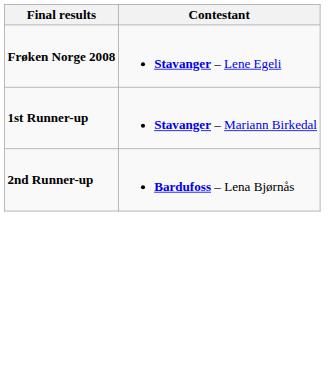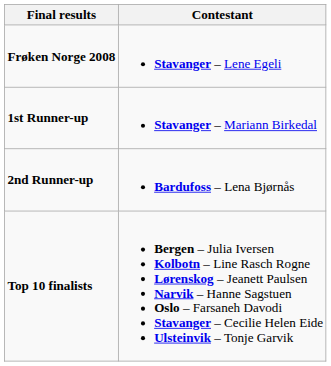 <table class="wikitable">
 <tr>
 <th>Final results</th>
 <th>Contestant</th>
 </tr>
 <tr>
 <td><strong>Frøken Norge 2008</strong></td>
 <td><br><ul><li><strong><a href='#'>Stavanger</a></strong> – <a href='#'>Lene Egeli</a></li></ul></td>
 </tr>
 <tr>
 <td><strong>1st Runner-up</strong></td>
 <td><br><ul><li><strong><a href='#'>Stavanger</a></strong> – <a href='#'>Mariann Birkedal</a></li></ul></td>
 </tr>
 <tr>
 <td><strong>2nd Runner-up</strong></td>
 <td><br><ul><li><strong><a href='#'>Bardufoss</a></strong> – Lena Bjørnås</li></ul></td>
 </tr>
+<tr>
+<td><strong>Top 10 finalists</strong></td>
+<td><br><ul><li><strong>Bergen</strong> – Julia Iversen</li><li><strong><a href='#'>Kolbotn</a></strong> – Line Rasch Rogne</li><li><strong><a href='#'>Lørenskog</a></strong> – Jeanett Paulsen</li><li><strong><a href='#'>Narvik</a></strong> – Hanne Sagstuen</li><li><strong>Oslo</strong> – Farsaneh Davodi</li><li><strong><a href='#'>Stavanger</a></strong> – Cecilie Helen Eide</li><li><strong><a href='#'>Ulsteinvik</a></strong> – Tonje Garvik</li></ul></td>
+</tr>
 </table>
